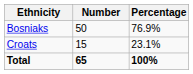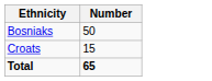 <table class="wikitable">
 <tr>
 <th width="100px">Ethnicity</th>
 <th width="80px">Number</th>
-<th width="80px">Percentage</th>
 </tr>
 <tr>
 <td><a href='#'>Bosniaks</a></td>
 <td>50</td>
-<td>76.9%</td>
 </tr>
 <tr>
 <td><a href='#'>Croats</a></td>
 <td>15</td>
-<td>23.1%</td>
 </tr>
 <tr>
 <td><strong>Total</strong></td>
 <td><strong>65</strong></td>
-<td><strong>100%</strong></td>
 </tr>
 </table>
